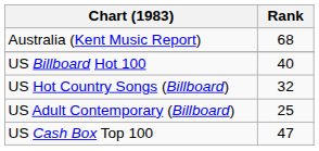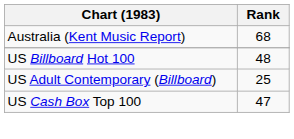 <table class="wikitable sortable">
 <tr>
 <th style="width: 200pt;">Chart (1983)</th>
 <th style="width: 40pt;">Rank</th>
 </tr>
 <tr>
 <td>Australia (<a href='#'>Kent Music Report</a>)</td>
 <td align="center">68</td>
 </tr>
 <tr>
 </tr>
 <tr>
 </tr>
 <tr>
 <td>US <a href='#'><em>Billboard</em></a> <a href='#'>Hot 100</a></td>
-<td align="center">40</td>
-</tr>
-<tr>
-<td>US <a href='#'>Hot Country Songs</a> (<em><a href='#'>Billboard</a></em>)</td>
-<td align="center">32</td>
+<td align="center">48</td>
 </tr>
 <tr>
 <td>US <a href='#'>Adult Contemporary</a> (<em><a href='#'>Billboard</a></em>)</td>
 <td align="center">25</td>
 </tr>
 <tr>
 <td>US <a href='#'><em>Cash Box</em></a> Top 100</td>
 <td align="center">47</td>
 </tr>
 </table>
